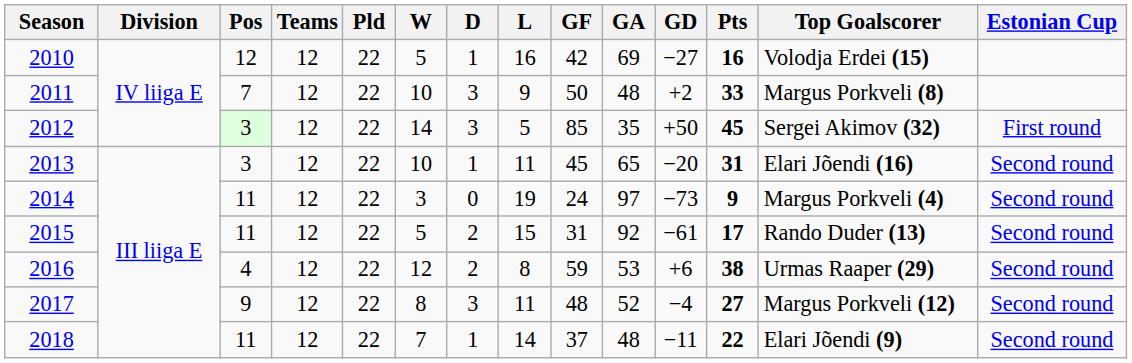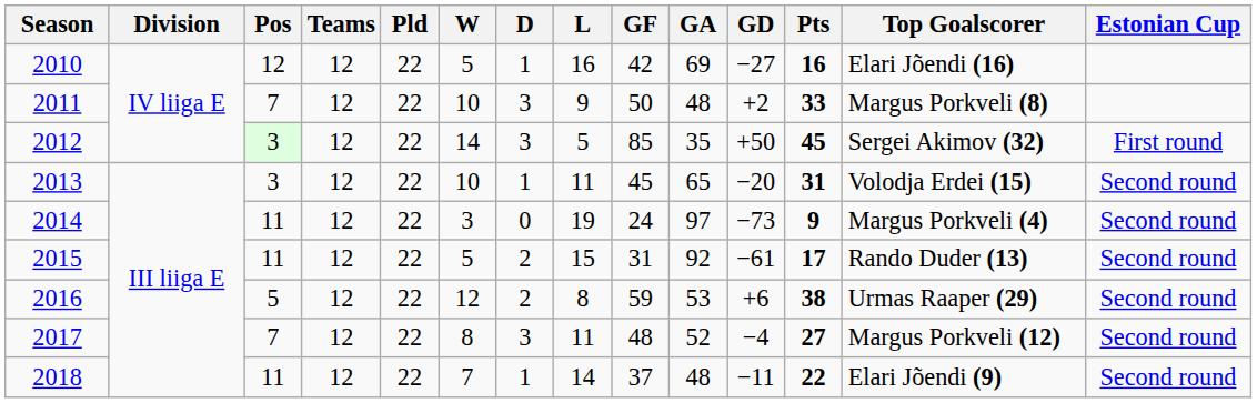 <table class="wikitable">
 <tr>
 <th width=60px>Season</th>
 <th width=80px>Division</th>
 <th width=30px>Pos</th>
 <th width=30px>Teams</th>
 <th width=30px>Pld</th>
 <th width=30px>W</th>
 <th width=30px>D</th>
 <th width=30px>L</th>
 <th width=30px>GF</th>
 <th width=30px>GA</th>
 <th width=30px>GD</th>
 <th width=30px>Pts</th>
 <th width=150px>Top Goalscorer</th>
 <th width=100px><a href='#'>Estonian Cup</a></th>
 </tr>
 <tr align=center>
 <td><a href='#'>2010</a></td>
 <td rowspan=3><a href='#'>IV liiga E</a></td>
 <td>12</td>
 <td>12</td>
 <td>22</td>
 <td>5</td>
 <td>1</td>
 <td>16</td>
 <td>42</td>
 <td>69</td>
 <td>−27</td>
 <td><strong>16</strong></td>
-<td align=left>Volodja Erdei <strong>(15)</strong></td>
+<td align=left>Elari Jõendi <strong>(16)</strong></td>
 <td></td>
 </tr>
 <tr align=center>
 <td><a href='#'>2011</a></td>
 <td>7</td>
 <td>12</td>
 <td>22</td>
 <td>10</td>
 <td>3</td>
 <td>9</td>
 <td>50</td>
 <td>48</td>
 <td>+2</td>
 <td><strong>33</strong></td>
 <td align=left>Margus Porkveli <strong>(8)</strong></td>
 <td></td>
 </tr>
 <tr align=center>
 <td><a href='#'>2012</a></td>
 <td bgcolor="#DDFFDD">3</td>
 <td>12</td>
 <td>22</td>
 <td>14</td>
 <td>3</td>
 <td>5</td>
 <td>85</td>
 <td>35</td>
 <td>+50</td>
 <td><strong>45</strong></td>
 <td align=left>Sergei Akimov <strong>(32)</strong></td>
 <td><a href='#'>First round</a></td>
 </tr>
 <tr align=center>
 <td><a href='#'>2013</a></td>
 <td rowspan=10><a href='#'>III liiga E</a></td>
 <td>3</td>
 <td>12</td>
 <td>22</td>
 <td>10</td>
 <td>1</td>
 <td>11</td>
 <td>45</td>
 <td>65</td>
 <td>−20</td>
 <td><strong>31</strong></td>
-<td align=left>Elari Jõendi <strong>(16)</strong></td>
+<td align=left>Volodja Erdei <strong>(15)</strong></td>
 <td><a href='#'>Second round</a></td>
 </tr>
 <tr align=center>
 <td><a href='#'>2014</a></td>
 <td>11</td>
 <td>12</td>
 <td>22</td>
 <td>3</td>
 <td>0</td>
 <td>19</td>
 <td>24</td>
 <td>97</td>
 <td>−73</td>
 <td><strong>9</strong></td>
 <td align=left>Margus Porkveli <strong>(4)</strong></td>
 <td><a href='#'>Second round</a></td>
 </tr>
 <tr align=center>
 <td><a href='#'>2015</a></td>
 <td>11</td>
 <td>12</td>
 <td>22</td>
 <td>5</td>
 <td>2</td>
 <td>15</td>
 <td>31</td>
 <td>92</td>
 <td>−61</td>
 <td><strong>17</strong></td>
 <td align=left>Rando Duder <strong>(13)</strong></td>
 <td><a href='#'>Second round</a></td>
 </tr>
 <tr align=center>
 <td><a href='#'>2016</a></td>
-<td>4</td>
+<td>5</td>
 <td>12</td>
 <td>22</td>
 <td>12</td>
 <td>2</td>
 <td>8</td>
 <td>59</td>
 <td>53</td>
 <td>+6</td>
 <td><strong>38</strong></td>
 <td align=left>Urmas Raaper <strong>(29)</strong></td>
 <td><a href='#'>Second round</a></td>
 </tr>
 <tr align=center>
 <td><a href='#'>2017</a></td>
-<td>9</td>
+<td>7</td>
 <td>12</td>
 <td>22</td>
 <td>8</td>
 <td>3</td>
 <td>11</td>
 <td>48</td>
 <td>52</td>
 <td>−4</td>
 <td><strong>27</strong></td>
 <td align=left>Margus Porkveli <strong>(12)</strong></td>
 <td><a href='#'>Second round</a></td>
 </tr>
 <tr align=center>
 <td><a href='#'>2018</a></td>
 <td>11</td>
 <td>12</td>
 <td>22</td>
 <td>7</td>
 <td>1</td>
 <td>14</td>
 <td>37</td>
 <td>48</td>
 <td>−11</td>
 <td><strong>22</strong></td>
 <td align=left>Elari Jõendi <strong>(9)</strong></td>
 <td><a href='#'>Second round</a></td>
 </tr>
 </table>
